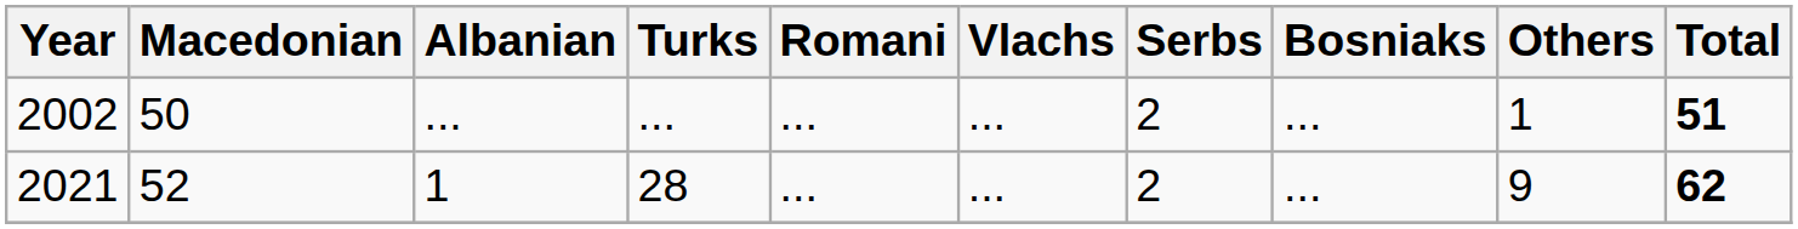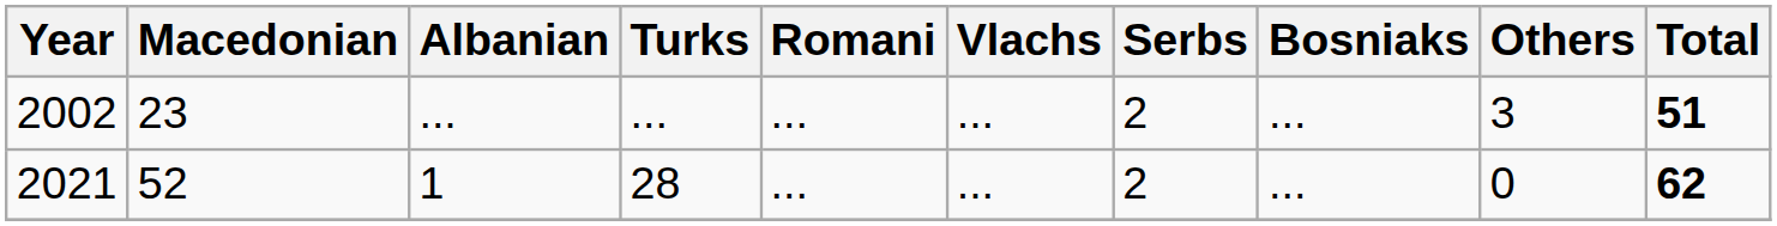 <table class="wikitable">
 <tr>
 <th>Year</th>
 <th>Macedonian</th>
 <th>Albanian</th>
 <th>Turks</th>
 <th>Romani</th>
 <th>Vlachs</th>
 <th>Serbs</th>
 <th>Bosniaks</th>
 <th><abbr>Others</abbr></th>
 <th>Total</th>
 </tr>
 <tr>
 <td>2002</td>
-<td>50</td>
+<td>23</td>
 <td>...</td>
 <td>...</td>
 <td>...</td>
 <td>...</td>
 <td>2</td>
 <td>...</td>
-<td>1</td>
+<td>3</td>
 <td><strong>51</strong></td>
 </tr>
 <tr>
 <td>2021</td>
 <td>52</td>
 <td>1</td>
 <td>28</td>
 <td>...</td>
 <td>...</td>
 <td>2</td>
 <td>...</td>
-<td>9</td>
+<td>0</td>
 <td><strong>62</strong></td>
 </tr>
 <tr>
 </tr>
 </table>
